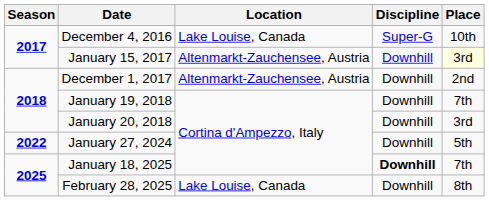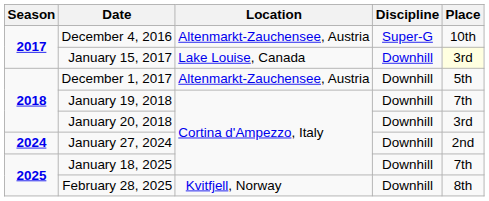 <table class=wikitable style="text-align:center">
 <tr>
 <th>Season</th>
 <th>Date</th>
 <th>Location</th>
 <th>Discipline</th>
 <th>Place</th>
 </tr>
 <tr>
 <td rowspan=2><strong><a href='#'>2017</a></strong></td>
 <td align=right>December 4, 2016</td>
-<td align=left> <a href='#'>Lake Louise</a>, Canada</td>
+<td align=left> <a href='#'>Altenmarkt-Zauchensee</a>, Austria</td>
 <td><a href='#'>Super-G</a></td>
 <td>10th</td>
 </tr>
 <tr>
 <td align=right>January 15, 2017</td>
-<td align=left> <a href='#'>Altenmarkt-Zauchensee</a>, Austria</td>
+<td align=left> <a href='#'>Lake Louise</a>, Canada</td>
 <td><a href='#'>Downhill</a></td>
 <td style="background: lightyellow;">3rd</td>
 </tr>
 <tr>
 <td rowspan=3><strong><a href='#'>2018</a></strong></td>
 <td align=right>December 1, 2017</td>
 <td align=left> <a href='#'>Altenmarkt-Zauchensee</a>, Austria</td>
 <td>Downhill</td>
-<td>2nd</td>
+<td>5th</td>
 </tr>
 <tr>
 <td align=right>January 19, 2018</td>
 <td rowspan=4 align=left> <a href='#'>Cortina d'Ampezzo</a>, Italy</td>
 <td>Downhill</td>
 <td>7th</td>
 </tr>
 <tr>
 <td align=right>January 20, 2018</td>
 <td>Downhill</td>
 <td>3rd</td>
 </tr>
 <tr>
-<td><strong><a href='#'>2022</a></strong></td>
+<td><strong><a href='#'>2024</a></strong></td>
 <td align=right>January 27, 2024</td>
 <td>Downhill</td>
-<td>5th</td>
+<td>2nd</td>
 </tr>
 <tr>
 <td rowspan=2><strong><a href='#'>2025</a></strong></td>
 <td align=right>January 18, 2025</td>
-<td><strong>Downhill</strong></td>
+<td>Downhill</td>
 <td>7th</td>
 </tr>
 <tr>
 <td align=right>February 28, 2025</td>
-<td align=left> <a href='#'>Lake Louise</a>, Canada</td>
+<td align=left>  <a href='#'>Kvitfjell</a>, Norway</td>
 <td>Downhill</td>
 <td>8th</td>
 </tr>
 </table>
